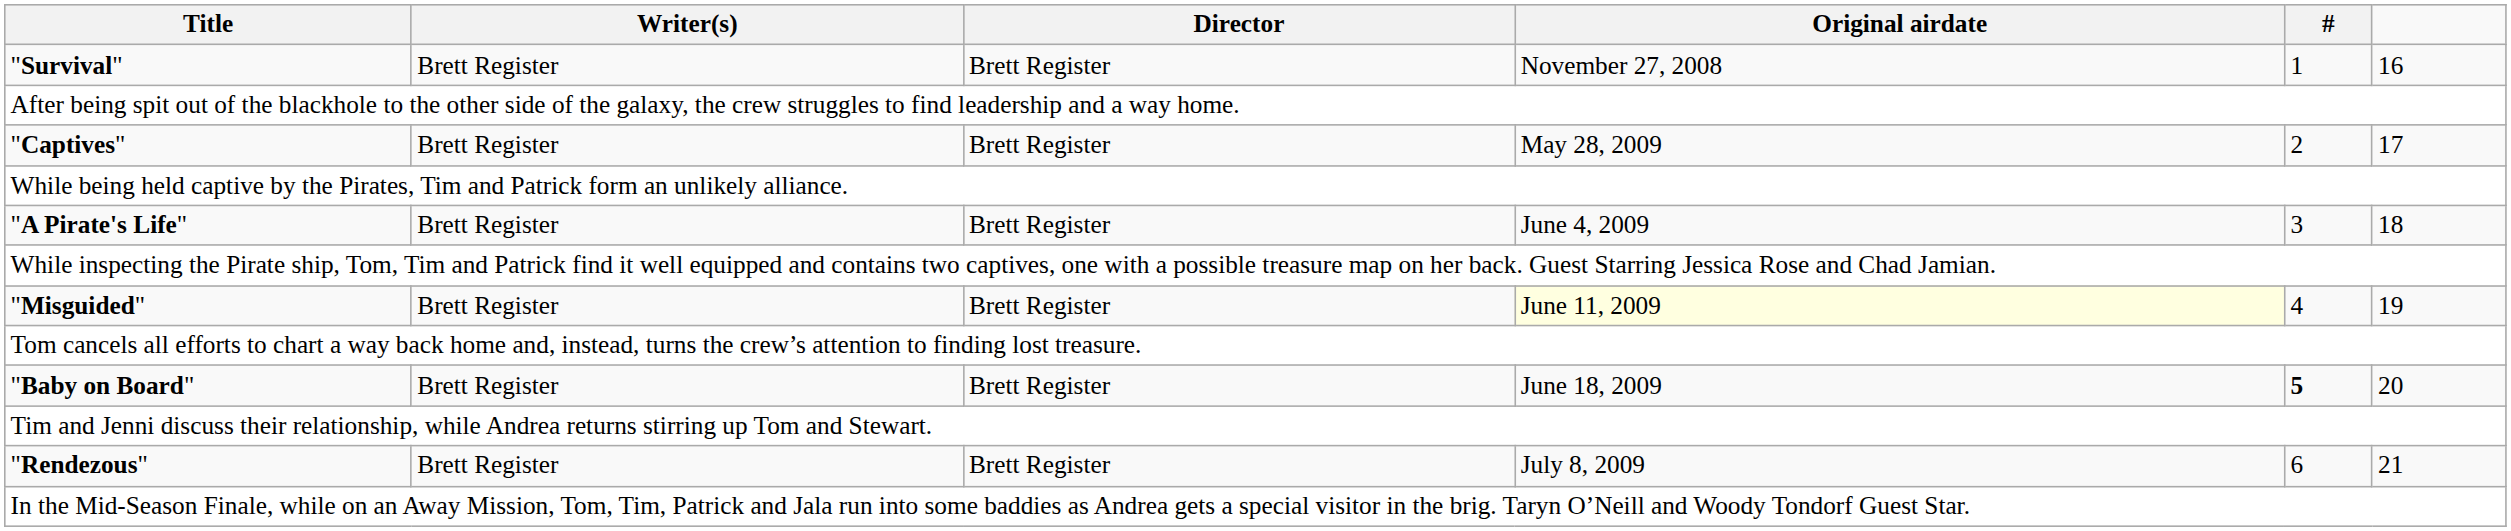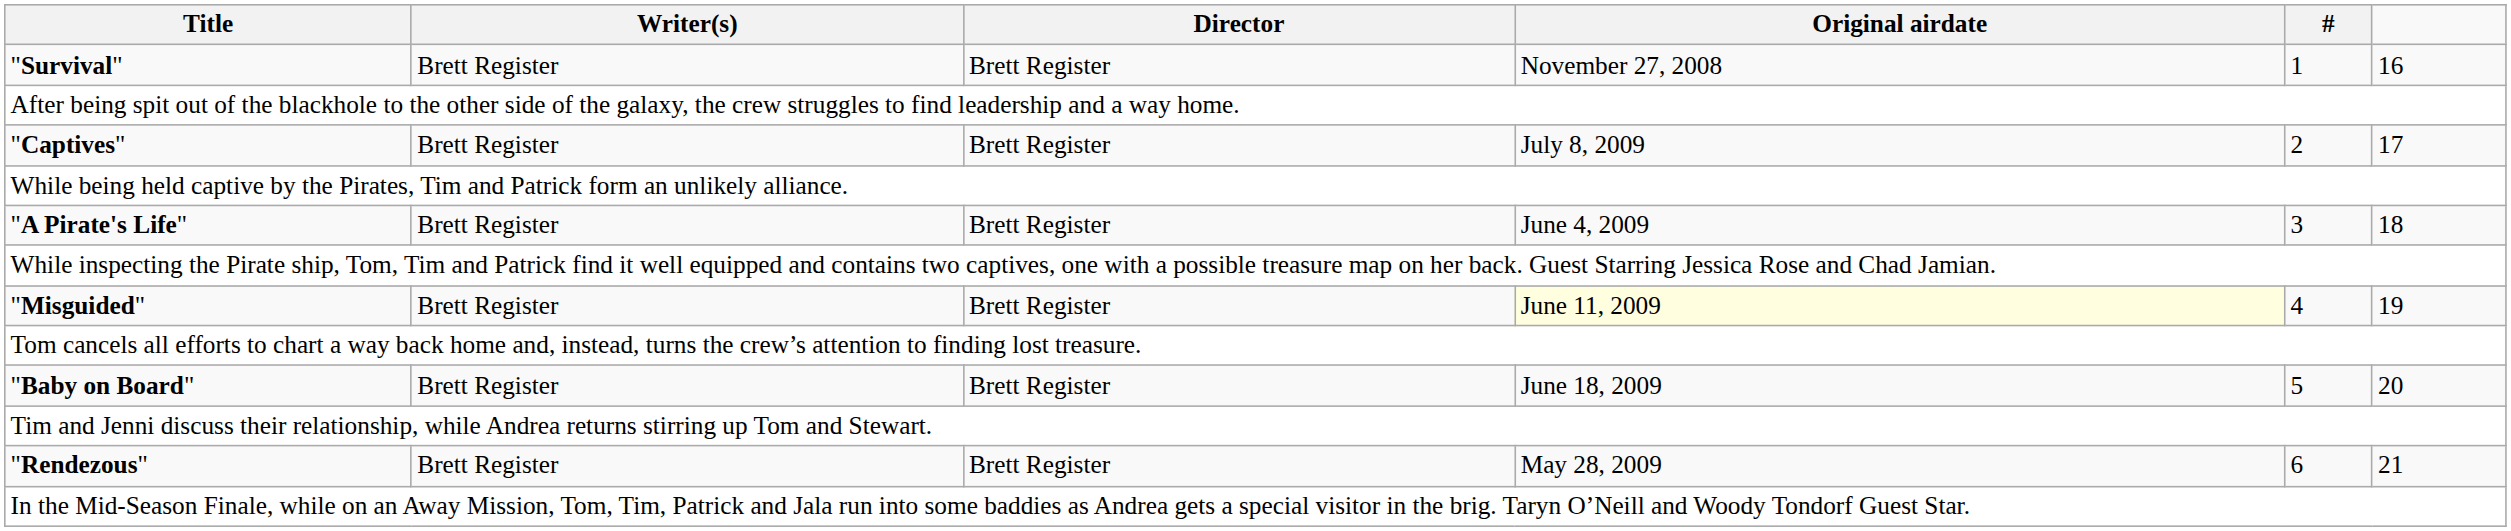 <table class="wikitable" width="100%">
 <tr>
 <th width="250">Title</th>
 <th align="center">Writer(s)</th>
 <th align="center">Director</th>
 <th align="center">Original airdate</th>
 <th align="center">#</th>
 </tr>
 <tr>
 <td>"<strong>Survival</strong>"</td>
 <td>Brett Register</td>
 <td>Brett Register</td>
 <td>November 27, 2008</td>
 <td>1</td>
 <td>16</td>
 </tr>
 <tr>
 <td colspan="6" bgcolor="FFFFFF">After being spit out of the blackhole to the other side of the galaxy, the crew struggles to find leadership and a way home.</td>
 </tr>
 <tr>
 <td>"<strong>Captives</strong>"</td>
 <td>Brett Register</td>
 <td>Brett Register</td>
-<td>May 28, 2009</td>
+<td>July 8, 2009</td>
 <td>2</td>
 <td>17</td>
 </tr>
 <tr>
 <td colspan="6" bgcolor="FFFFFF">While being held captive by the Pirates, Tim and Patrick form an unlikely alliance.</td>
 </tr>
 <tr>
 <td>"<strong>A Pirate's Life</strong>"</td>
 <td>Brett Register</td>
 <td>Brett Register</td>
 <td>June 4, 2009</td>
 <td>3</td>
 <td>18</td>
 </tr>
 <tr>
 <td colspan="6" bgcolor="FFFFFF">While inspecting the Pirate ship, Tom, Tim and Patrick find it well equipped and contains two captives, one with a possible treasure map on her back. Guest Starring Jessica Rose and Chad Jamian.</td>
 </tr>
 <tr>
 <td>"<strong>Misguided</strong>"</td>
 <td>Brett Register</td>
 <td>Brett Register</td>
 <td style="background: lightyellow;">June 11, 2009</td>
 <td>4</td>
 <td>19</td>
 </tr>
 <tr>
 <td colspan="6" bgcolor="FFFFFF">Tom cancels all efforts to chart a way back home and, instead, turns the crew’s attention to finding lost treasure.</td>
 </tr>
 <tr>
 <td>"<strong>Baby on Board</strong>"</td>
 <td>Brett Register</td>
 <td>Brett Register</td>
 <td>June 18, 2009</td>
-<td><strong>5</strong></td>
+<td>5</td>
 <td>20</td>
 </tr>
 <tr>
 <td colspan="6" bgcolor="FFFFFF">Tim and Jenni discuss their relationship, while Andrea returns stirring up Tom and Stewart.</td>
 </tr>
 <tr>
 <td>"<strong>Rendezous</strong>"</td>
 <td>Brett Register</td>
 <td>Brett Register</td>
-<td>July 8, 2009</td>
+<td>May 28, 2009</td>
 <td>6</td>
 <td>21</td>
 </tr>
 <tr>
 <td colspan="6" bgcolor="FFFFFF">In the Mid-Season Finale, while on an Away Mission, Tom, Tim, Patrick and Jala run into some baddies as Andrea gets a special visitor in the brig. Taryn O’Neill and Woody Tondorf Guest Star.</td>
 </tr>
 </table>
